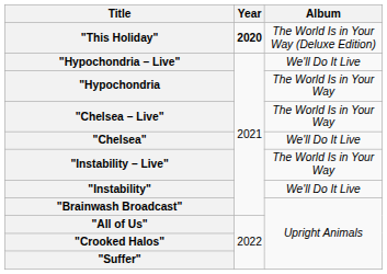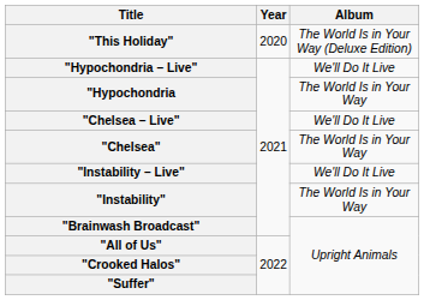 <table class="wikitable plainrowheaders" style="text-align:center;">
 <tr>
 <th rowspan="1" style="width:20em;">Title</th>
 <th rowspan="1" style="width:1em;">Year</th>
 <th rowspan="1" style="width:10em;">Album</th>
 </tr>
 <tr>
 <th scope="row">"This Holiday"</th>
-<td><strong>2020</strong></td>
+<td>2020</td>
 <td><em>The World Is in Your Way (Deluxe Edition)</em></td>
 </tr>
 <tr>
 <th scope="row">"Hypochondria – Live"</th>
 <td rowspan=7>2021</td>
 <td><em>We'll Do It Live</em></td>
 </tr>
 <tr>
 <th scope="row">"Hypochondria</th>
 <td><em>The World Is in Your Way</em></td>
 </tr>
 <tr>
 <th scope="row">"Chelsea – Live"</th>
+<td><em>We'll Do It Live</em></td>
+</tr>
+<tr>
+<th scope="row">"Chelsea"</th>
 <td><em>The World Is in Your Way</em></td>
 </tr>
 <tr>
-<th scope="row">"Chelsea"</th>
+<th scope="row">"Instability – Live"</th>
 <td><em>We'll Do It Live</em></td>
 </tr>
 <tr>
-<th scope="row">"Instability – Live"</th>
+<th scope="row">"Instability"</th>
 <td><em>The World Is in Your Way</em></td>
-</tr>
-<tr>
-<th scope="row">"Instability"</th>
-<td><em>We'll Do It Live</em></td>
 </tr>
 <tr>
 <th scope="row">"Brainwash Broadcast"<br> </th>
 <td rowspan=4><em>Upright Animals</em></td>
 </tr>
 <tr>
 <th scope="row">"All of Us"</th>
 <td rowspan=3>2022</td>
 </tr>
 <tr>
 <th scope="row">"Crooked Halos"</th>
 </tr>
 <tr>
 <th scope="row">"Suffer"</th>
 </tr>
 </table>
